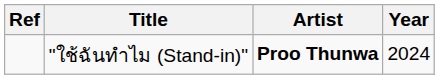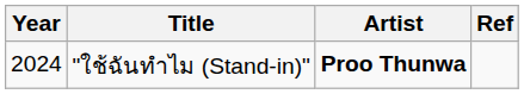 <table class="wikitable">
 <tr>
-<th>Ref</th>
+<th>Year</th>
 <th>Title</th>
 <th>Artist</th>
-<th>Year</th>
+<th>Ref</th>
 </tr>
 <tr>
-<td></td>
+<td>2024</td>
 <td>"ใช้ฉันทำไม (Stand-in)"</td>
 <td><strong>Proo Thunwa</strong></td>
-<td>2024</td>
+<td></td>
 </tr>
 </table>
